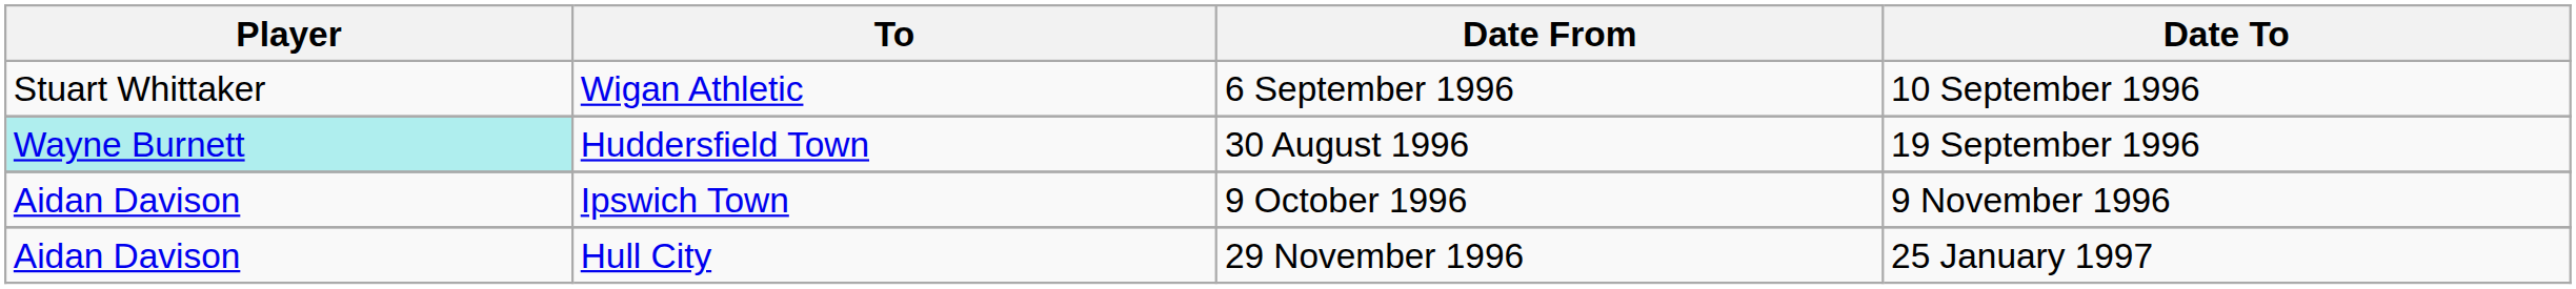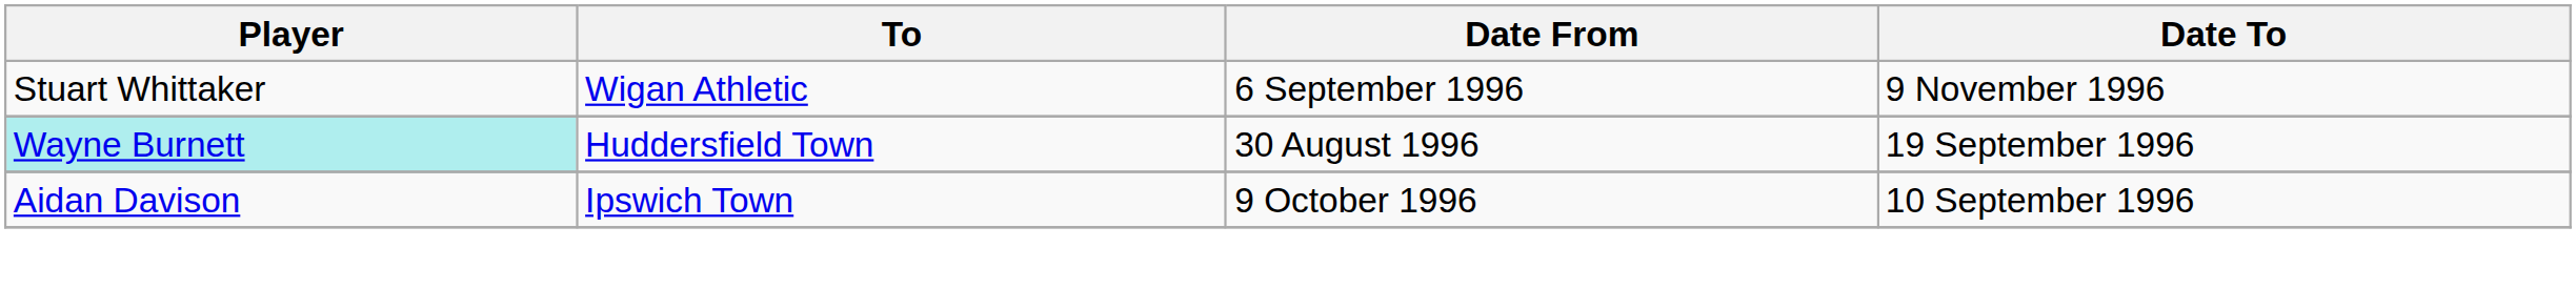 <table class="wikitable sortable" style="text-align:center; font-size:95%;width:70%; text-align:left">
 <tr>
 <th>Player</th>
 <th>To</th>
 <th>Date From</th>
 <th>Date To</th>
 </tr>
 <tr --->
 <td> Stuart Whittaker</td>
 <td><a href='#'>Wigan Athletic</a></td>
 <td>6 September 1996</td>
-<td>10 September 1996</td>
+<td>9 November 1996</td>
 </tr>
 <tr --->
 </tr>
 <tr --->
 <td style="background: paleturquoise;"> <a href='#'>Wayne Burnett</a></td>
 <td><a href='#'>Huddersfield Town</a></td>
 <td>30 August 1996</td>
 <td>19 September 1996</td>
 </tr>
 <tr --->
 </tr>
 <tr --->
 <td> <a href='#'>Aidan Davison</a></td>
 <td><a href='#'>Ipswich Town</a></td>
 <td>9 October 1996</td>
-<td>9 November 1996</td>
+<td>10 September 1996</td>
 </tr>
 <tr --->
 </tr>
-<tr --->
-<td> <a href='#'>Aidan Davison</a></td>
-<td><a href='#'>Hull City</a></td>
-<td>29 November 1996</td>
-<td>25 January 1997</td>
-</tr>
 </table>
